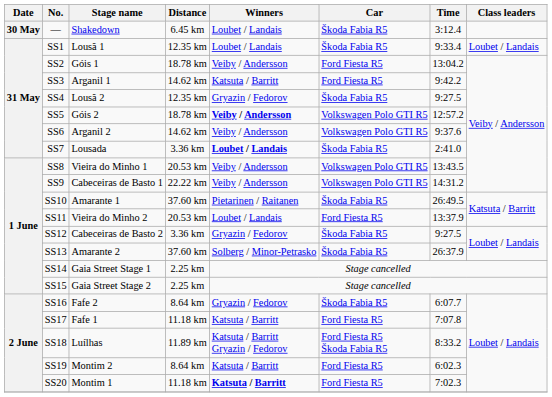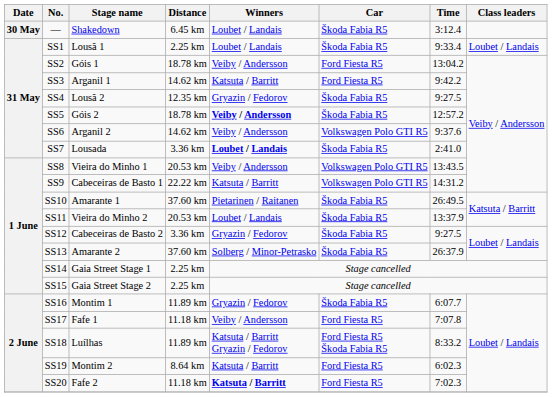 <table class="wikitable" style="font-size: 85%;">
 <tr>
 <th>Date</th>
 <th>No.</th>
 <th>Stage name</th>
 <th>Distance</th>
 <th>Winners</th>
 <th>Car</th>
 <th>Time</th>
 <th nowrap>Class leaders</th>
 </tr>
 <tr>
 <th>30 May</th>
 <td align="center">—</td>
 <td nowrap><a href='#'>Shakedown</a></td>
 <td align="center">6.45 km</td>
 <td><a href='#'>Loubet</a> / <a href='#'>Landais</a></td>
 <td><a href='#'>Škoda Fabia R5</a></td>
 <td align="center">3:12.4</td>
 <td></td>
 </tr>
 <tr>
 <th rowspan="7" nowrap>31 May</th>
 <td align="center">SS1</td>
 <td>Lousã 1</td>
-<td align="center">12.35 km</td>
+<td align="center">2.25 km</td>
 <td><a href='#'>Loubet</a> / <a href='#'>Landais</a></td>
 <td><a href='#'>Škoda Fabia R5</a></td>
 <td align="center">9:33.4</td>
 <td><a href='#'>Loubet</a> / <a href='#'>Landais</a></td>
 </tr>
 <tr>
 <td align="center">SS2</td>
 <td>Góis 1</td>
 <td align="center">18.78 km</td>
 <td><a href='#'>Veiby</a> / <a href='#'>Andersson</a></td>
 <td><a href='#'>Ford Fiesta R5</a></td>
 <td align="center">13:04.2</td>
 <td rowspan="8" nowrap><a href='#'>Veiby</a> / <a href='#'>Andersson</a></td>
 </tr>
 <tr>
 <td align="center">SS3</td>
 <td>Arganil 1</td>
 <td align="center">14.62 km</td>
 <td><a href='#'>Katsuta</a> / <a href='#'>Barritt</a></td>
 <td><a href='#'>Ford Fiesta R5</a></td>
 <td align="center">9:42.2</td>
 </tr>
 <tr>
 <td align="center">SS4</td>
 <td>Lousã 2</td>
 <td align="center">12.35 km</td>
 <td><a href='#'>Gryazin</a> / <a href='#'>Fedorov</a></td>
 <td><a href='#'>Škoda Fabia R5</a></td>
 <td align="center">9:27.5</td>
 </tr>
 <tr>
 <td align="center">SS5</td>
 <td>Góis 2</td>
 <td align="center">18.78 km</td>
 <td nowrap><strong><a href='#'>Veiby</a> / <a href='#'>Andersson</a></strong></td>
-<td><a href='#'>Volkswagen Polo GTI R5</a></td>
+<td><a href='#'>Škoda Fabia R5</a></td>
 <td align="center">12:57.2</td>
 </tr>
 <tr>
 <td align="center">SS6</td>
 <td>Arganil 2</td>
 <td align="center">14.62 km</td>
 <td><a href='#'>Veiby</a> / <a href='#'>Andersson</a></td>
 <td><a href='#'>Volkswagen Polo GTI R5</a></td>
 <td align="center">9:37.6</td>
 </tr>
 <tr>
 <td align="center">SS7</td>
 <td>Lousada</td>
 <td align="center">3.36 km</td>
 <td><strong><a href='#'>Loubet</a> / <a href='#'>Landais</a></strong></td>
 <td><a href='#'>Škoda Fabia R5</a></td>
 <td align="center">2:41.0</td>
 </tr>
 <tr>
 <th rowspan="8">1 June</th>
 <td align="center">SS8</td>
 <td>Vieira do Minho 1</td>
 <td align="center">20.53 km</td>
 <td><a href='#'>Veiby</a> / <a href='#'>Andersson</a></td>
 <td><a href='#'>Volkswagen Polo GTI R5</a></td>
 <td align="center">13:43.5</td>
 </tr>
 <tr>
 <td align="center">SS9</td>
 <td>Cabeceiras de Basto 1</td>
 <td align="center">22.22 km</td>
-<td><a href='#'>Veiby</a> / <a href='#'>Andersson</a></td>
+<td><a href='#'>Katsuta</a> / <a href='#'>Barritt</a></td>
 <td><a href='#'>Volkswagen Polo GTI R5</a></td>
 <td align="center">14:31.2</td>
 </tr>
 <tr>
 <td align="center">SS10</td>
 <td>Amarante 1</td>
 <td align="center">37.60 km</td>
 <td nowrap><a href='#'>Pietarinen</a> / <a href='#'>Raitanen</a></td>
 <td><a href='#'>Škoda Fabia R5</a></td>
 <td align="center">26:49.5</td>
 <td rowspan="2"><a href='#'>Katsuta</a> / <a href='#'>Barritt</a></td>
 </tr>
 <tr>
 <td align="center">SS11</td>
 <td>Vieira do Minho 2</td>
 <td align="center">20.53 km</td>
 <td><a href='#'>Loubet</a> / <a href='#'>Landais</a></td>
-<td><a href='#'>Ford Fiesta R5</a></td>
+<td><a href='#'>Škoda Fabia R5</a></td>
 <td align="center">13:37.9</td>
 </tr>
 <tr>
 <td align="center">SS12</td>
 <td>Cabeceiras de Basto 2</td>
 <td align="center">3.36 km</td>
 <td><a href='#'>Gryazin</a> / <a href='#'>Fedorov</a></td>
 <td><a href='#'>Škoda Fabia R5</a></td>
 <td align="center">9:27.5</td>
 <td rowspan="2"><a href='#'>Loubet</a> / <a href='#'>Landais</a></td>
 </tr>
 <tr>
 <td align="center">SS13</td>
 <td>Amarante 2</td>
 <td align="center">37.60 km</td>
 <td><a href='#'>Solberg</a> / <a href='#'>Minor-Petrasko</a></td>
 <td><a href='#'>Škoda Fabia R5</a></td>
 <td align="center">26:37.9</td>
 </tr>
 <tr>
 <td align="center">SS14</td>
 <td>Gaia Street Stage 1</td>
 <td align="center">2.25 km</td>
 <td colspan="4" align="center"><em>Stage cancelled</em></td>
 </tr>
 <tr>
 <td align="center">SS15</td>
 <td>Gaia Street Stage 2</td>
 <td align="center">2.25 km</td>
 <td colspan="4" align="center"><em>Stage cancelled</em></td>
 </tr>
 <tr>
 <th rowspan="5">2 June</th>
 <td align="center">SS16</td>
-<td>Fafe 2</td>
-<td align="center">8.64 km</td>
+<td>Montim 1</td>
+<td align="center">11.89 km</td>
 <td><a href='#'>Gryazin</a> / <a href='#'>Fedorov</a></td>
 <td><a href='#'>Škoda Fabia R5</a></td>
 <td align="center">6:07.7</td>
 <td rowspan="5"><a href='#'>Loubet</a> / <a href='#'>Landais</a></td>
 </tr>
 <tr>
 <td align="center">SS17</td>
 <td>Fafe 1</td>
 <td align="center">11.18 km</td>
-<td><a href='#'>Katsuta</a> / <a href='#'>Barritt</a></td>
+<td><a href='#'>Veiby</a> / <a href='#'>Andersson</a></td>
 <td><a href='#'>Ford Fiesta R5</a></td>
 <td align="center">7:07.8</td>
 </tr>
 <tr>
 <td align="center">SS18</td>
 <td>Luílhas</td>
 <td align="center">11.89 km</td>
 <td><a href='#'>Katsuta</a> / <a href='#'>Barritt</a><br><a href='#'>Gryazin</a> / <a href='#'>Fedorov</a></td>
 <td><a href='#'>Ford Fiesta R5</a><br><a href='#'>Škoda Fabia R5</a></td>
 <td align="center">8:33.2</td>
 </tr>
 <tr>
 <td align="center">SS19</td>
 <td>Montim 2</td>
 <td align="center">8.64 km</td>
 <td><a href='#'>Katsuta</a> / <a href='#'>Barritt</a></td>
 <td><a href='#'>Ford Fiesta R5</a></td>
 <td align="center">6:02.3</td>
 </tr>
 <tr>
 <td align="center">SS20</td>
-<td>Montim 1</td>
+<td>Fafe 2</td>
 <td align="center">11.18 km</td>
 <td><strong><a href='#'>Katsuta</a> / <a href='#'>Barritt</a></strong></td>
 <td><a href='#'>Ford Fiesta R5</a></td>
 <td align="center">7:02.3</td>
 </tr>
 <tr>
 </tr>
 </table>
